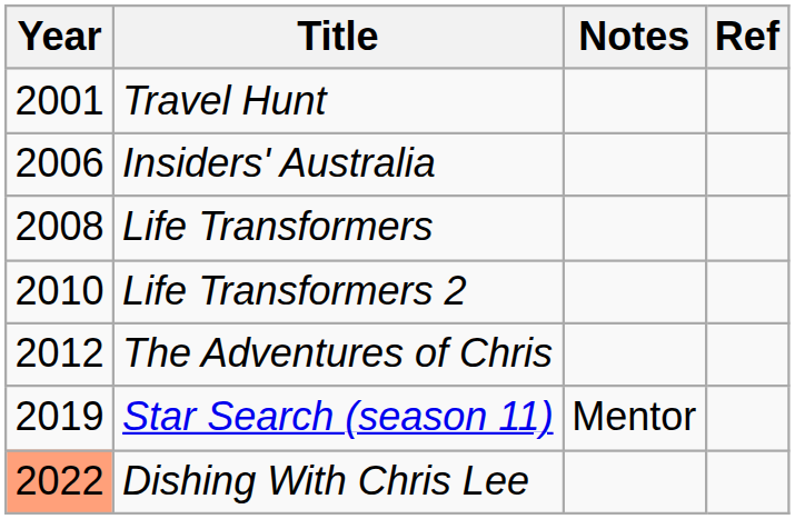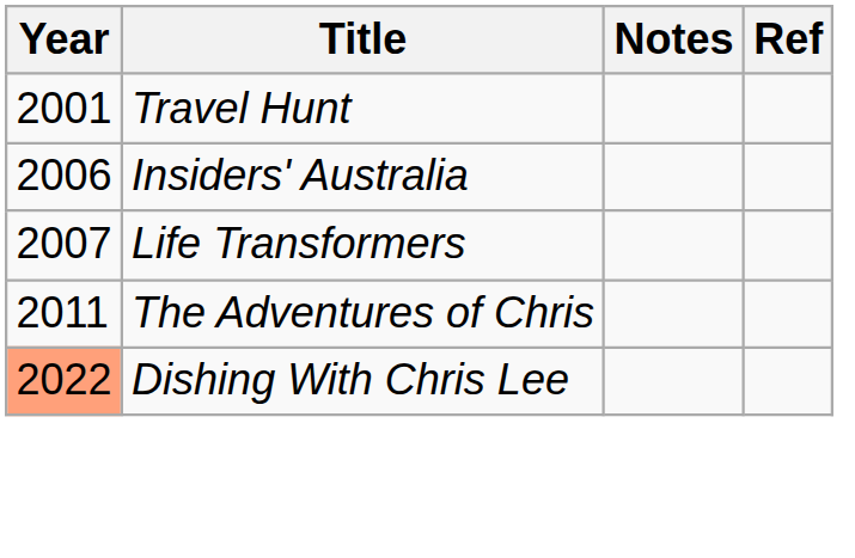 <table class="wikitable sortable">
 <tr>
 <th>Year</th>
 <th>Title</th>
 <th class="unsortable">Notes</th>
 <th class="unsortable">Ref</th>
 </tr>
 <tr>
 <td rowspan="1">2001</td>
 <td><em>Travel Hunt</em></td>
 <td></td>
 <td></td>
 </tr>
 <tr>
 <td rowspan="1">2006</td>
 <td><em>Insiders' Australia</em></td>
 <td></td>
 <td></td>
 </tr>
 <tr>
-<td rowspan="1">2008</td>
+<td rowspan="1">2007</td>
 <td><em>Life Transformers</em></td>
 <td></td>
 <td></td>
 </tr>
 <tr>
-<td rowspan="1">2010</td>
-<td><em>Life Transformers 2</em></td>
-<td></td>
-<td></td>
-</tr>
-<tr>
-<td rowspan="1">2012</td>
+<td rowspan="1">2011</td>
 <td><em>The Adventures of Chris</em></td>
 <td></td>
-<td></td>
-</tr>
-<tr>
-<td rowspan="1">2019</td>
-<td><em><a href='#'>Star Search (season 11)</a></em></td>
-<td>Mentor</td>
 <td></td>
 </tr>
 <tr>
 <td rowspan="1" style="background: lightsalmon;">2022</td>
 <td><em>Dishing With Chris Lee</em></td>
 <td></td>
 <td></td>
 </tr>
 </table>
